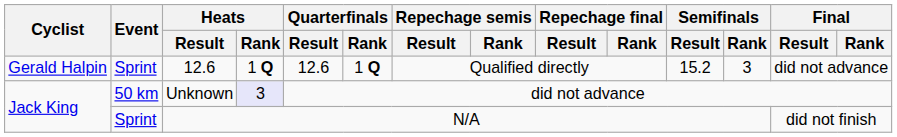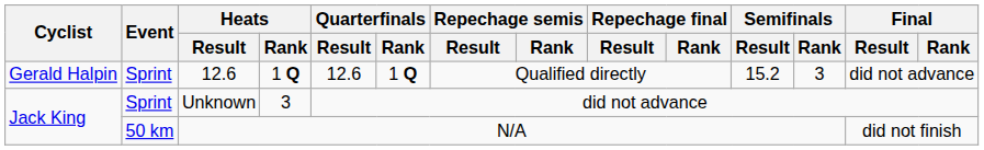 <table class=wikitable style="font-size:90%">
 <tr>
 <th rowspan=2>Cyclist</th>
 <th rowspan=2>Event</th>
 <th colspan=2>Heats</th>
 <th colspan=2>Quarterfinals</th>
 <th colspan=2>Repechage semis</th>
 <th colspan=2>Repechage final</th>
 <th colspan=2>Semifinals</th>
 <th colspan=2>Final</th>
 </tr>
 <tr>
 <th>Result</th>
 <th>Rank</th>
 <th>Result</th>
 <th>Rank</th>
 <th>Result</th>
 <th>Rank</th>
 <th>Result</th>
 <th>Rank</th>
 <th>Result</th>
 <th>Rank</th>
 <th>Result</th>
 <th>Rank</th>
 </tr>
 <tr>
 <td><a href='#'>Gerald Halpin</a></td>
 <td><a href='#'>Sprint</a></td>
 <td align=center>12.6</td>
 <td align=center>1 <strong>Q</strong></td>
 <td align=center>12.6</td>
 <td align=center>1 <strong>Q</strong></td>
 <td align=center colspan=4>Qualified directly</td>
 <td align=center>15.2</td>
 <td align=center>3</td>
 <td align=center colspan=2>did not advance</td>
 </tr>
 <tr>
 <td rowspan=2><a href='#'>Jack King</a></td>
-<td><a href='#'>50 km</a></td>
+<td><a href='#'>Sprint</a></td>
 <td align=center>Unknown</td>
-<td align=center style="background: lavender;">3</td>
+<td align=center>3</td>
 <td align=center colspan=10>did not advance</td>
 </tr>
 <tr>
-<td><a href='#'>Sprint</a></td>
+<td><a href='#'>50 km</a></td>
 <td align=center colspan=10>N/A</td>
 <td align=center colspan=2>did not finish</td>
 </tr>
 </table>
